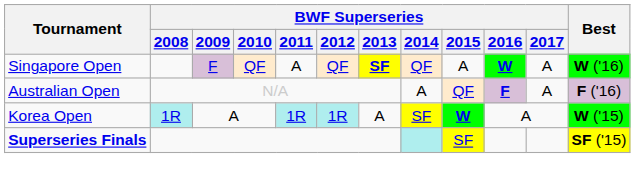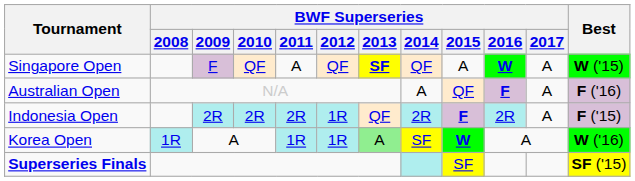 <table class="wikitable" style="font-size: 90%; text-align:center">
 <tr>
 <th rowspan="2">Tournament</th>
 <th colspan="10"><strong><a href='#'>BWF Superseries</a></strong></th>
 <th rowspan="2">Best</th>
 </tr>
 <tr>
 <th><a href='#'>2008</a></th>
 <th><a href='#'>2009</a></th>
 <th><a href='#'>2010</a></th>
 <th><a href='#'>2011</a></th>
 <th><a href='#'>2012</a></th>
 <th><a href='#'>2013</a></th>
 <th><a href='#'>2014</a></th>
 <th><a href='#'>2015</a></th>
 <th><a href='#'>2016</a></th>
 <th><a href='#'>2017</a></th>
 </tr>
 <tr>
 <td align=left><a href='#'>Singapore Open</a></td>
 <td></td>
 <td bgcolor=D8BFD8><a href='#'>F</a></td>
 <td bgcolor=FFEBCD><a href='#'>QF</a></td>
 <td>A</td>
 <td bgcolor=FFEBCD><a href='#'>QF</a></td>
 <td bgcolor=FFFF00><strong><a href='#'>SF</a></strong></td>
 <td bgcolor=FFEBCD><a href='#'>QF</a></td>
 <td>A</td>
 <td bgcolor=00FF00><a href='#'><strong>W</strong></a></td>
 <td>A</td>
-<td bgcolor=00FF00><strong>W</strong> ('16)</td>
+<td bgcolor=00FF00><strong>W</strong> ('15)</td>
 </tr>
 <tr>
 <td align=left><a href='#'>Australian Open</a></td>
 <td colspan="6" style=color:#ccc>N/A</td>
 <td>A</td>
 <td bgcolor=FFEBCD><a href='#'>QF</a></td>
 <td bgcolor=D8BFD8><a href='#'><strong>F</strong></a></td>
 <td>A</td>
 <td bgcolor=D8BFD8><strong>F</strong> ('16)</td>
 </tr>
 <tr>
+<td align=left><a href='#'>Indonesia Open</a></td>
+<td></td>
+<td bgcolor=afeeee><a href='#'>2R</a></td>
+<td bgcolor=AFEEEE><a href='#'>2R</a></td>
+<td bgcolor=AFEEEE><a href='#'>2R</a></td>
+<td bgcolor=AFEEEE><a href='#'>1R</a></td>
+<td bgcolor=FFEBCD><a href='#'>QF</a></td>
+<td bgcolor=AFEEEE><a href='#'>2R</a></td>
+<td bgcolor=D8BFD8><a href='#'><strong>F</strong></a></td>
+<td bgcolor=AFEEEE><a href='#'>2R</a></td>
+<td>A</td>
+<td bgcolor=D8BFD8><strong>F</strong> ('15)</td>
+</tr>
+<tr>
 <td align=left><a href='#'>Korea Open</a></td>
 <td bgcolor=AFEEEE><a href='#'>1R</a></td>
 <td colspan="2">A</td>
 <td bgcolor=AFEEEE><a href='#'>1R</a></td>
 <td bgcolor=AFEEEE><a href='#'>1R</a></td>
-<td>A</td>
+<td style="background: lightgreen;">A</td>
 <td bgcolor=FFFF00><a href='#'>SF</a></td>
 <td bgcolor=00FF00><a href='#'><strong>W</strong></a></td>
 <td colspan="2">A</td>
-<td bgcolor=00FF00><strong>W</strong> ('15)</td>
+<td bgcolor=00FF00><strong>W</strong> ('16)</td>
 </tr>
 <tr>
 <td align=left><strong><a href='#'>Superseries Finals</a></strong></td>
 <td colspan="6"></td>
 <td bgcolor=AFEEEE><a href='#'></a></td>
 <td bgcolor=FFFF00><a href='#'>SF</a></td>
 <td><a href='#'></a></td>
 <td></td>
 <td bgcolor=FFFF00><strong>SF</strong> ('15)</td>
 </tr>
 </table>
